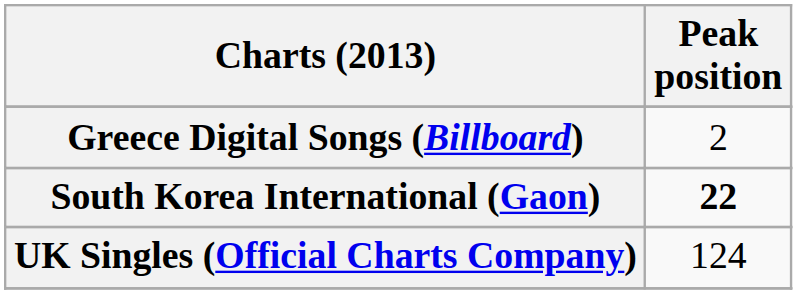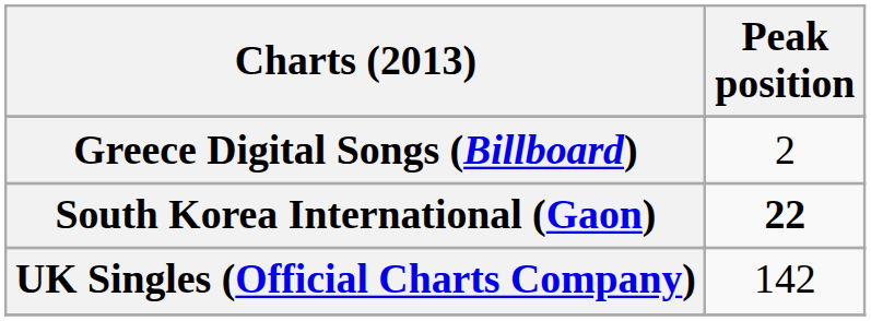 <table class="wikitable sortable plainrowheaders" style="text-align:center;">
 <tr>
 <th scope="col">Charts (2013)</th>
 <th scope="col">Peak<br>position</th>
 </tr>
 <tr>
 </tr>
 <tr>
 </tr>
 <tr>
 </tr>
 <tr>
 </tr>
 <tr>
 </tr>
 <tr>
 </tr>
 <tr>
 </tr>
 <tr>
 </tr>
 <tr>
 </tr>
 <tr>
 <th scope="row">Greece Digital Songs (<em><a href='#'>Billboard</a></em>)</th>
 <td style="text-align:center;">2</td>
 </tr>
 <tr>
 </tr>
 <tr>
 </tr>
 <tr>
 </tr>
 <tr>
 </tr>
 <tr>
 </tr>
 <tr>
 </tr>
 <tr>
 </tr>
 <tr>
 <th scope="row">South Korea International (<a href='#'>Gaon</a>)</th>
 <td><strong>22</strong></td>
 </tr>
 <tr>
 </tr>
 <tr>
 </tr>
 <tr>
 <th scope="row">UK Singles (<a href='#'>Official Charts Company</a>)</th>
-<td align="center">124</td>
+<td align="center">142</td>
 </tr>
 <tr>
 </tr>
 <tr>
 </tr>
 </table>
